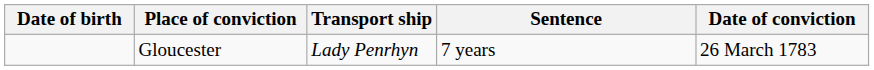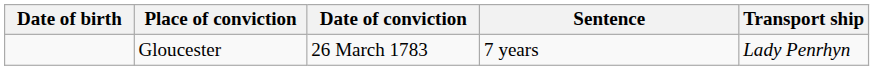 <table class="wikitable sortable plainrowheaders" style="width=1024px;">
 <tr>
 <th style="width: 15%;">Date of birth</th>
 <th style="width: 20%;">Place of conviction</th>
+<th style="width: 20%;">Date of conviction</th>
+<th style="width: 30%;">Sentence</th>
 <th style="width: 15%;">Transport ship</th>
-<th style="width: 30%;">Sentence</th>
-<th style="width: 20%;">Date of conviction</th>
 </tr>
 <tr>
 <td></td>
 <td>Gloucester</td>
+<td>26 March 1783</td>
+<td>7 years</td>
 <td><em>Lady Penrhyn</em></td>
-<td>7 years</td>
-<td>26 March 1783</td>
 </tr>
 </table>
